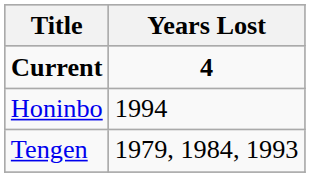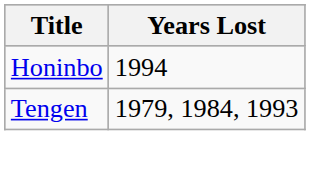 <table class="wikitable">
 <tr>
 <th>Title</th>
 <th>Years Lost</th>
-</tr>
-<tr>
-<td align="center"><strong>Current</strong></td>
-<td align="center"><strong>4</strong></td>
 </tr>
 <tr>
 <td> <a href='#'>Honinbo</a></td>
 <td>1994</td>
 </tr>
 <tr>
 <td> <a href='#'>Tengen</a></td>
 <td>1979, 1984, 1993</td>
 </tr>
 </table>
